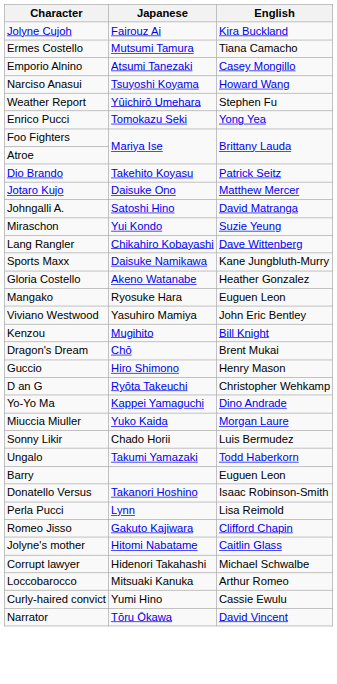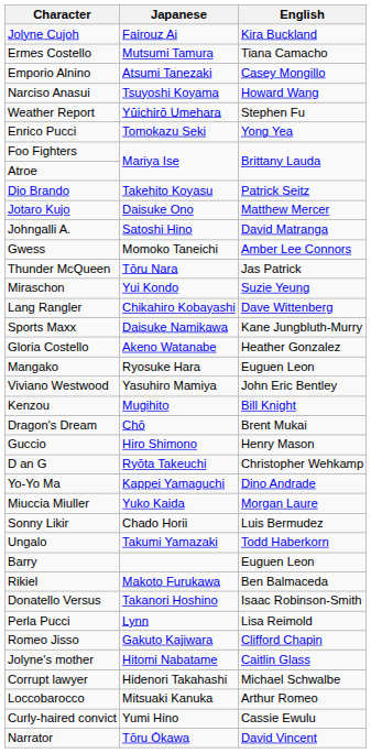 <table class="wikitable">
 <tr>
 <th>Character</th>
 <th>Japanese</th>
 <th>English</th>
 </tr>
 <tr>
 <td><a href='#'>Jolyne Cujoh</a></td>
 <td><a href='#'>Fairouz Ai</a></td>
 <td><a href='#'>Kira Buckland</a></td>
 </tr>
 <tr>
 <td>Ermes Costello</td>
 <td><a href='#'>Mutsumi Tamura</a></td>
 <td>Tiana Camacho</td>
 </tr>
 <tr>
 <td>Emporio Alnino</td>
 <td><a href='#'>Atsumi Tanezaki</a></td>
 <td><a href='#'>Casey Mongillo</a></td>
 </tr>
 <tr>
 <td>Narciso Anasui</td>
 <td><a href='#'>Tsuyoshi Koyama</a></td>
 <td><a href='#'>Howard Wang</a></td>
 </tr>
 <tr>
 <td>Weather Report</td>
 <td><a href='#'>Yūichirō Umehara</a></td>
 <td>Stephen Fu</td>
 </tr>
 <tr>
 <td>Enrico Pucci</td>
 <td><a href='#'>Tomokazu Seki</a></td>
 <td><a href='#'>Yong Yea</a></td>
 </tr>
 <tr>
 <td>Foo Fighters</td>
 <td rowspan="2"><a href='#'>Mariya Ise</a></td>
 <td rowspan="2"><a href='#'>Brittany Lauda</a></td>
 </tr>
 <tr>
 <td>Atroe</td>
 </tr>
 <tr>
 <td><a href='#'>Dio Brando</a></td>
 <td><a href='#'>Takehito Koyasu</a></td>
 <td><a href='#'>Patrick Seitz</a></td>
 </tr>
 <tr>
 <td><a href='#'>Jotaro Kujo</a></td>
 <td><a href='#'>Daisuke Ono</a></td>
 <td><a href='#'>Matthew Mercer</a></td>
 </tr>
 <tr>
 <td>Johngalli A.</td>
 <td><a href='#'>Satoshi Hino</a></td>
 <td><a href='#'>David Matranga</a></td>
+</tr>
+<tr>
+<td>Gwess</td>
+<td>Momoko Taneichi</td>
+<td><a href='#'>Amber Lee Connors</a></td>
+</tr>
+<tr>
+<td>Thunder McQueen</td>
+<td><a href='#'>Tōru Nara</a></td>
+<td>Jas Patrick</td>
 </tr>
 <tr>
 <td>Miraschon</td>
 <td><a href='#'>Yui Kondo</a></td>
 <td><a href='#'>Suzie Yeung</a></td>
 </tr>
 <tr>
 <td>Lang Rangler</td>
 <td><a href='#'>Chikahiro Kobayashi</a></td>
 <td><a href='#'>Dave Wittenberg</a></td>
 </tr>
 <tr>
 <td>Sports Maxx</td>
 <td><a href='#'>Daisuke Namikawa</a></td>
 <td>Kane Jungbluth-Murry</td>
 </tr>
 <tr>
 <td>Gloria Costello</td>
 <td><a href='#'>Akeno Watanabe</a></td>
 <td>Heather Gonzalez</td>
 </tr>
 <tr>
 <td>Mangako</td>
 <td>Ryosuke Hara</td>
 <td>Euguen Leon</td>
 </tr>
 <tr>
 <td>Viviano Westwood</td>
 <td>Yasuhiro Mamiya</td>
 <td>John Eric Bentley</td>
 </tr>
 <tr>
 <td>Kenzou</td>
 <td><a href='#'>Mugihito</a></td>
 <td><a href='#'>Bill Knight</a></td>
 </tr>
 <tr>
 <td>Dragon's Dream</td>
 <td><a href='#'>Chō</a></td>
 <td>Brent Mukai</td>
 </tr>
 <tr>
 <td>Guccio</td>
 <td><a href='#'>Hiro Shimono</a></td>
 <td>Henry Mason</td>
 </tr>
 <tr>
 <td>D an G</td>
 <td><a href='#'>Ryōta Takeuchi</a></td>
 <td>Christopher Wehkamp</td>
 </tr>
 <tr>
 <td>Yo-Yo Ma</td>
 <td><a href='#'>Kappei Yamaguchi</a></td>
 <td><a href='#'>Dino Andrade</a></td>
 </tr>
 <tr>
 <td>Miuccia Miuller</td>
 <td><a href='#'>Yuko Kaida</a></td>
 <td><a href='#'>Morgan Laure</a></td>
 </tr>
 <tr>
 <td>Sonny Likir</td>
 <td>Chado Horii</td>
 <td>Luis Bermudez</td>
 </tr>
 <tr>
 <td>Ungalo</td>
 <td><a href='#'>Takumi Yamazaki</a></td>
 <td><a href='#'>Todd Haberkorn</a></td>
 </tr>
 <tr>
 <td>Barry</td>
 <td></td>
 <td>Euguen Leon</td>
 </tr>
 <tr>
+<td>Rikiel</td>
+<td><a href='#'>Makoto Furukawa</a></td>
+<td>Ben Balmaceda</td>
+</tr>
+<tr>
 <td>Donatello Versus</td>
 <td><a href='#'>Takanori Hoshino</a></td>
 <td>Isaac Robinson-Smith</td>
 </tr>
 <tr>
 <td>Perla Pucci</td>
 <td><a href='#'>Lynn</a></td>
 <td>Lisa Reimold</td>
 </tr>
 <tr>
 <td>Romeo Jisso</td>
 <td><a href='#'>Gakuto Kajiwara</a></td>
 <td><a href='#'>Clifford Chapin</a></td>
 </tr>
 <tr>
 <td>Jolyne's mother</td>
 <td><a href='#'>Hitomi Nabatame</a></td>
 <td><a href='#'>Caitlin Glass</a></td>
 </tr>
 <tr>
 <td>Corrupt lawyer</td>
 <td>Hidenori Takahashi</td>
 <td>Michael Schwalbe</td>
 </tr>
 <tr>
 <td>Loccobarocco</td>
 <td>Mitsuaki Kanuka</td>
 <td>Arthur Romeo</td>
 </tr>
 <tr>
 <td>Curly-haired convict</td>
 <td>Yumi Hino</td>
 <td>Cassie Ewulu</td>
 </tr>
 <tr>
 <td>Narrator</td>
 <td><a href='#'>Tōru Ōkawa</a></td>
 <td><a href='#'>David Vincent</a></td>
 </tr>
 </table>
